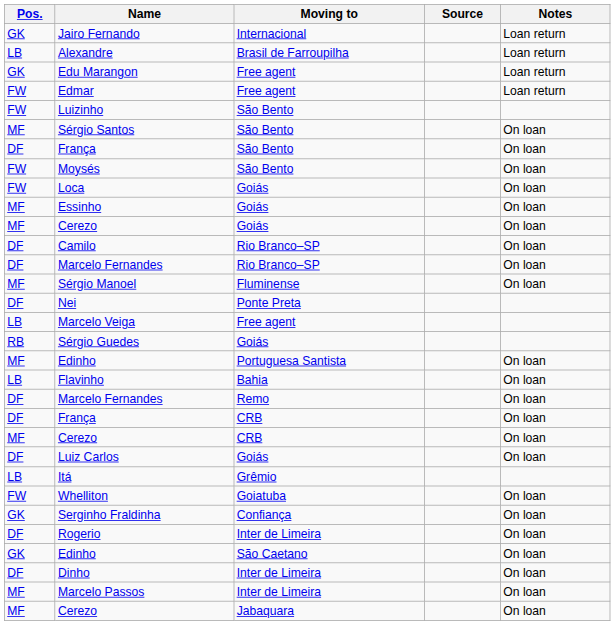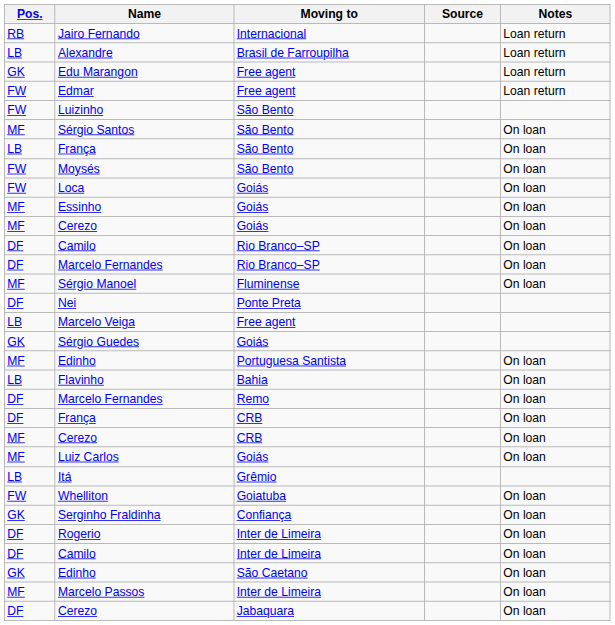 <table class="wikitable sortable" style="width:60%; text-align:center; font-size:95%; text-align:left;">
 <tr>
 <th><a href='#'>Pos.</a></th>
 <th>Name</th>
 <th>Moving to</th>
 <th>Source</th>
 <th>Notes</th>
 </tr>
 <tr>
-<td><a href='#'>GK</a></td>
+<td><a href='#'>RB</a></td>
 <td style="text-align:left;"> <a href='#'>Jairo Fernando</a></td>
 <td style="text-align:left;"><a href='#'>Internacional</a></td>
 <td></td>
 <td>Loan return</td>
 </tr>
 <tr>
 <td><a href='#'>LB</a></td>
 <td style="text-align:left;"> <a href='#'>Alexandre</a></td>
 <td style="text-align:left;"><a href='#'>Brasil de Farroupilha</a></td>
 <td></td>
 <td>Loan return</td>
 </tr>
 <tr>
 <td><a href='#'>GK</a></td>
 <td style="text-align:left;"> <a href='#'>Edu Marangon</a></td>
 <td style="text-align:left;"><a href='#'>Free agent</a></td>
 <td></td>
 <td>Loan return</td>
 </tr>
 <tr>
 <td><a href='#'>FW</a></td>
 <td style="text-align:left;"> <a href='#'>Edmar</a></td>
 <td style="text-align:left;"><a href='#'>Free agent</a></td>
 <td></td>
 <td>Loan return</td>
 </tr>
 <tr>
 <td><a href='#'>FW</a></td>
 <td style="text-align:left;"> <a href='#'>Luizinho</a></td>
 <td style="text-align:left;"><a href='#'>São Bento</a></td>
 <td></td>
 <td></td>
 </tr>
 <tr>
 <td><a href='#'>MF</a></td>
 <td style="text-align:left;"> <a href='#'>Sérgio Santos</a></td>
 <td style="text-align:left;"><a href='#'>São Bento</a></td>
 <td></td>
 <td>On loan</td>
 </tr>
 <tr>
-<td><a href='#'>DF</a></td>
+<td><a href='#'>LB</a></td>
 <td style="text-align:left;"> <a href='#'>França</a></td>
 <td style="text-align:left;"><a href='#'>São Bento</a></td>
 <td></td>
 <td>On loan</td>
 </tr>
 <tr>
 <td><a href='#'>FW</a></td>
 <td style="text-align:left;"> <a href='#'>Moysés</a></td>
 <td style="text-align:left;"><a href='#'>São Bento</a></td>
 <td></td>
 <td>On loan</td>
 </tr>
 <tr>
 <td><a href='#'>FW</a></td>
 <td style="text-align:left;"> <a href='#'>Loca</a></td>
 <td style="text-align:left;"><a href='#'>Goiás</a></td>
 <td></td>
 <td>On loan</td>
 </tr>
 <tr>
 <td><a href='#'>MF</a></td>
 <td style="text-align:left;"> <a href='#'>Essinho</a></td>
 <td style="text-align:left;"><a href='#'>Goiás</a></td>
 <td></td>
 <td>On loan</td>
 </tr>
 <tr>
 <td><a href='#'>MF</a></td>
 <td style="text-align:left;"> <a href='#'>Cerezo</a></td>
 <td style="text-align:left;"><a href='#'>Goiás</a></td>
 <td></td>
 <td>On loan</td>
 </tr>
 <tr>
 <td><a href='#'>DF</a></td>
 <td style="text-align:left;"> <a href='#'>Camilo</a></td>
 <td style="text-align:left;"><a href='#'>Rio Branco–SP</a></td>
 <td></td>
 <td>On loan</td>
 </tr>
 <tr>
 <td><a href='#'>DF</a></td>
 <td style="text-align:left;"> <a href='#'>Marcelo Fernandes</a></td>
 <td style="text-align:left;"><a href='#'>Rio Branco–SP</a></td>
 <td></td>
 <td>On loan</td>
 </tr>
 <tr>
 <td><a href='#'>MF</a></td>
 <td style="text-align:left;"> <a href='#'>Sérgio Manoel</a></td>
 <td style="text-align:left;"><a href='#'>Fluminense</a></td>
 <td></td>
 <td>On loan</td>
 </tr>
 <tr>
 <td><a href='#'>DF</a></td>
 <td style="text-align:left;"> <a href='#'>Nei</a></td>
 <td style="text-align:left;"><a href='#'>Ponte Preta</a></td>
 <td></td>
 <td></td>
 </tr>
 <tr>
 <td><a href='#'>LB</a></td>
 <td style="text-align:left;"> <a href='#'>Marcelo Veiga</a></td>
 <td style="text-align:left;"><a href='#'>Free agent</a></td>
 <td></td>
 <td></td>
 </tr>
 <tr>
-<td><a href='#'>RB</a></td>
+<td><a href='#'>GK</a></td>
 <td style="text-align:left;"> <a href='#'>Sérgio Guedes</a></td>
 <td style="text-align:left;"><a href='#'>Goiás</a></td>
 <td></td>
 <td></td>
 </tr>
 <tr>
 <td><a href='#'>MF</a></td>
 <td style="text-align:left;"> <a href='#'>Edinho</a></td>
 <td style="text-align:left;"><a href='#'>Portuguesa Santista</a></td>
 <td></td>
 <td>On loan</td>
 </tr>
 <tr>
 <td><a href='#'>LB</a></td>
 <td style="text-align:left;"> <a href='#'>Flavinho</a></td>
 <td style="text-align:left;"><a href='#'>Bahia</a></td>
 <td></td>
 <td>On loan</td>
 </tr>
 <tr>
 <td><a href='#'>DF</a></td>
 <td style="text-align:left;"> <a href='#'>Marcelo Fernandes</a></td>
 <td style="text-align:left;"><a href='#'>Remo</a></td>
 <td></td>
 <td>On loan</td>
 </tr>
 <tr>
 <td><a href='#'>DF</a></td>
 <td style="text-align:left;"> <a href='#'>França</a></td>
 <td style="text-align:left;"><a href='#'>CRB</a></td>
 <td></td>
 <td>On loan</td>
 </tr>
 <tr>
 <td><a href='#'>MF</a></td>
 <td style="text-align:left;"> <a href='#'>Cerezo</a></td>
 <td style="text-align:left;"><a href='#'>CRB</a></td>
 <td></td>
 <td>On loan</td>
 </tr>
 <tr>
-<td><a href='#'>DF</a></td>
+<td><a href='#'>MF</a></td>
 <td style="text-align:left;"> <a href='#'>Luiz Carlos</a></td>
 <td style="text-align:left;"><a href='#'>Goiás</a></td>
 <td></td>
 <td>On loan</td>
 </tr>
 <tr>
 <td><a href='#'>LB</a></td>
 <td style="text-align:left;"> <a href='#'>Itá</a></td>
 <td style="text-align:left;"><a href='#'>Grêmio</a></td>
 <td></td>
 <td></td>
 </tr>
 <tr>
 <td><a href='#'>FW</a></td>
 <td style="text-align:left;"> <a href='#'>Whelliton</a></td>
 <td style="text-align:left;"><a href='#'>Goiatuba</a></td>
 <td></td>
 <td>On loan</td>
 </tr>
 <tr>
 <td><a href='#'>GK</a></td>
 <td style="text-align:left;"> <a href='#'>Serginho Fraldinha</a></td>
 <td style="text-align:left;"><a href='#'>Confiança</a></td>
 <td></td>
 <td>On loan</td>
 </tr>
 <tr>
 <td><a href='#'>DF</a></td>
 <td style="text-align:left;"> <a href='#'>Rogerio</a></td>
 <td style="text-align:left;"><a href='#'>Inter de Limeira</a></td>
 <td></td>
 <td>On loan</td>
 </tr>
 <tr>
-<td><a href='#'>GK</a></td>
-<td style="text-align:left;"> <a href='#'>Edinho</a></td>
-<td style="text-align:left;"><a href='#'>São Caetano</a></td>
+<td><a href='#'>DF</a></td>
+<td style="text-align:left;"> <a href='#'>Camilo</a></td>
+<td style="text-align:left;"><a href='#'>Inter de Limeira</a></td>
 <td></td>
 <td>On loan</td>
 </tr>
 <tr>
-<td><a href='#'>DF</a></td>
-<td style="text-align:left;"> <a href='#'>Dinho</a></td>
-<td style="text-align:left;"><a href='#'>Inter de Limeira</a></td>
+<td><a href='#'>GK</a></td>
+<td style="text-align:left;"> <a href='#'>Edinho</a></td>
+<td style="text-align:left;"><a href='#'>São Caetano</a></td>
 <td></td>
 <td>On loan</td>
 </tr>
 <tr>
 <td><a href='#'>MF</a></td>
 <td style="text-align:left;"> <a href='#'>Marcelo Passos</a></td>
 <td style="text-align:left;"><a href='#'>Inter de Limeira</a></td>
 <td></td>
 <td>On loan</td>
 </tr>
 <tr>
-<td><a href='#'>MF</a></td>
+<td><a href='#'>DF</a></td>
 <td style="text-align:left;"> <a href='#'>Cerezo</a></td>
 <td style="text-align:left;"><a href='#'>Jabaquara</a></td>
 <td></td>
 <td>On loan</td>
 </tr>
 </table>
